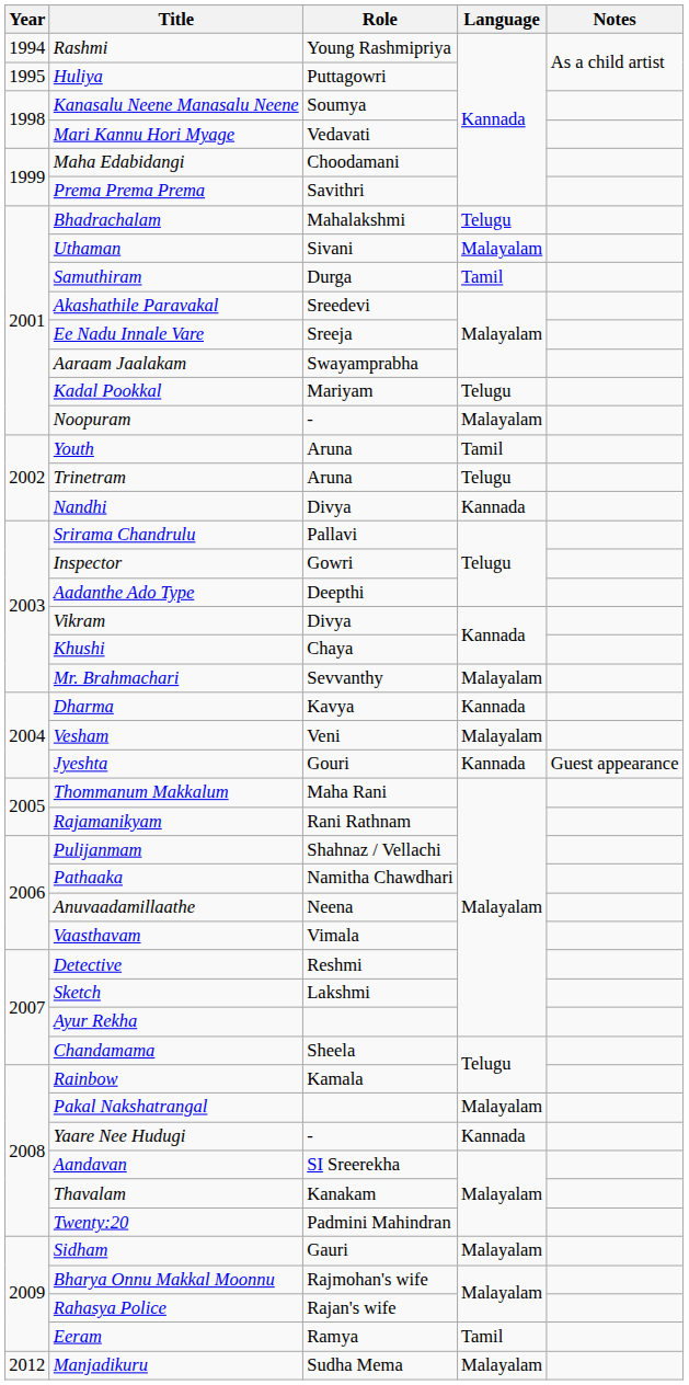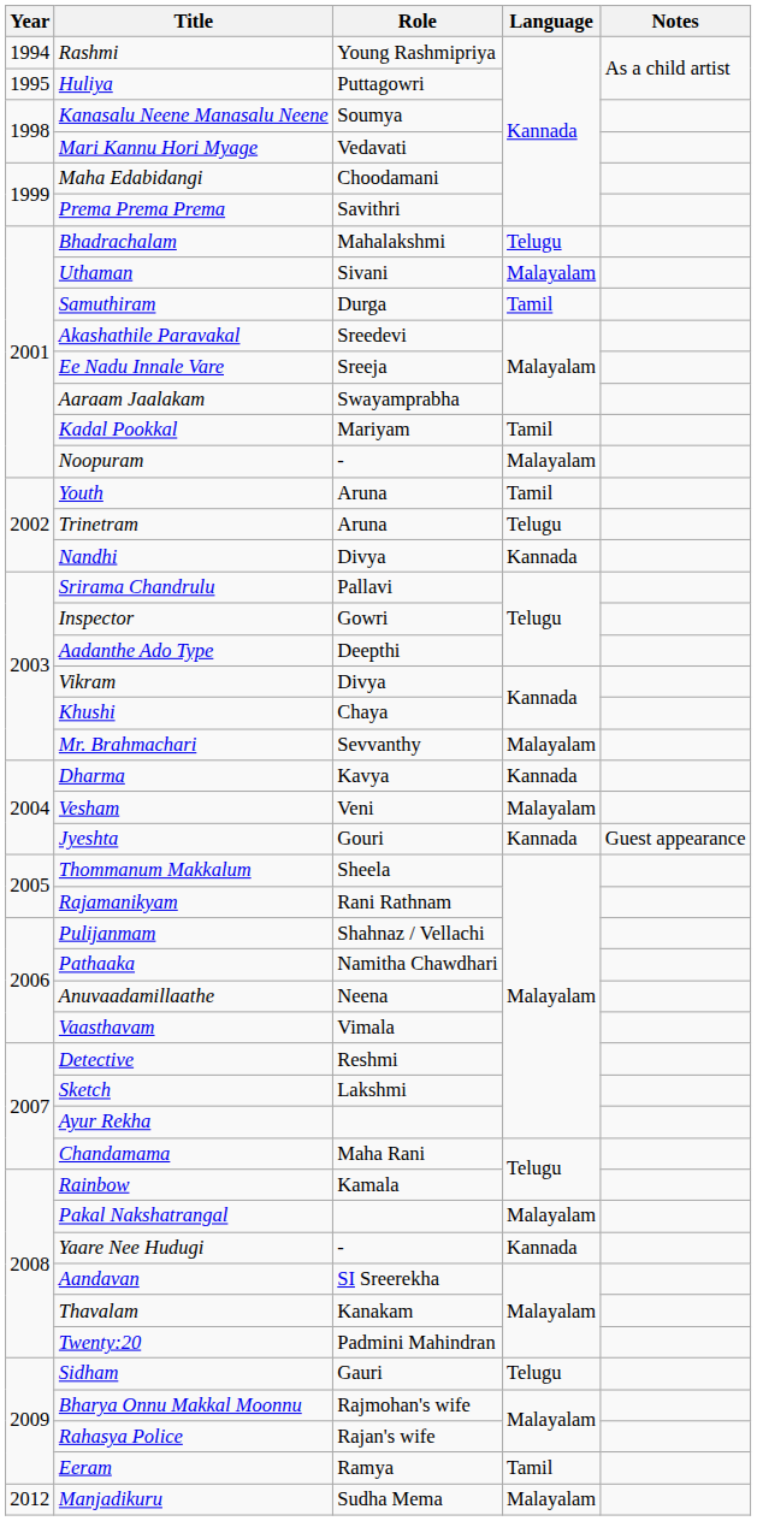 <table class="wikitable sortable" border="1">
 <tr style="background:#CCC; text-align:center;">
 <th>Year</th>
 <th>Title</th>
 <th>Role</th>
 <th>Language</th>
 <th>Notes</th>
 </tr>
 <tr>
 <td>1994</td>
 <td><em>Rashmi</em></td>
 <td>Young Rashmipriya</td>
 <td rowspan="6"><a href='#'>Kannada</a></td>
 <td rowspan="2">As a child artist</td>
 </tr>
 <tr>
 <td>1995</td>
 <td><em><a href='#'>Huliya</a></em></td>
 <td>Puttagowri</td>
 </tr>
 <tr>
 <td rowspan="2">1998</td>
 <td><em><a href='#'>Kanasalu Neene Manasalu Neene</a></em></td>
 <td>Soumya</td>
 <td></td>
 </tr>
 <tr>
 <td><em><a href='#'>Mari Kannu Hori Myage</a></em></td>
 <td>Vedavati</td>
 <td></td>
 </tr>
 <tr>
 <td rowspan="2">1999</td>
 <td><em>Maha Edabidangi</em></td>
 <td>Choodamani</td>
 <td></td>
 </tr>
 <tr>
 <td><em><a href='#'>Prema Prema Prema</a></em></td>
 <td>Savithri</td>
 <td></td>
 </tr>
 <tr>
 <td rowspan="8">2001</td>
 <td><em><a href='#'>Bhadrachalam</a></em></td>
 <td>Mahalakshmi</td>
 <td><a href='#'>Telugu</a></td>
 <td></td>
 </tr>
 <tr>
 <td><em><a href='#'>Uthaman</a></em></td>
 <td>Sivani</td>
 <td><a href='#'>Malayalam</a></td>
 <td></td>
 </tr>
 <tr>
 <td><em><a href='#'>Samuthiram</a></em></td>
 <td>Durga</td>
 <td><a href='#'>Tamil</a></td>
 <td></td>
 </tr>
 <tr>
 <td><em><a href='#'>Akashathile Paravakal</a></em></td>
 <td>Sreedevi</td>
 <td rowspan="3">Malayalam</td>
 <td></td>
 </tr>
 <tr>
 <td><em><a href='#'>Ee Nadu Innale Vare</a></em></td>
 <td>Sreeja</td>
 <td></td>
 </tr>
 <tr>
 <td><em>Aaraam Jaalakam</em></td>
 <td>Swayamprabha</td>
 <td></td>
 </tr>
 <tr>
 <td><em><a href='#'>Kadal Pookkal</a></em></td>
 <td>Mariyam</td>
-<td>Telugu</td>
+<td>Tamil</td>
 <td></td>
 </tr>
 <tr>
 <td><em>Noopuram</em></td>
 <td>-</td>
 <td>Malayalam</td>
 <td></td>
 </tr>
 <tr>
 <td rowspan="3">2002</td>
 <td><em><a href='#'>Youth</a></em></td>
 <td>Aruna</td>
 <td>Tamil</td>
 <td></td>
 </tr>
 <tr>
 <td><em>Trinetram</em></td>
 <td>Aruna</td>
 <td>Telugu</td>
 <td></td>
 </tr>
 <tr>
 <td><em><a href='#'>Nandhi</a></em></td>
 <td>Divya</td>
 <td>Kannada</td>
 <td></td>
 </tr>
 <tr>
 <td rowspan="6">2003</td>
 <td><em><a href='#'>Srirama Chandrulu</a></em></td>
 <td>Pallavi</td>
 <td rowspan="3">Telugu</td>
 <td></td>
 </tr>
 <tr>
 <td><em>Inspector</em></td>
 <td>Gowri</td>
 <td></td>
 </tr>
 <tr>
 <td><em><a href='#'>Aadanthe Ado Type</a></em></td>
 <td>Deepthi</td>
 <td></td>
 </tr>
 <tr>
 <td><em>Vikram</em></td>
 <td>Divya</td>
 <td rowspan="2">Kannada</td>
 <td></td>
 </tr>
 <tr>
 <td><em><a href='#'>Khushi</a></em></td>
 <td>Chaya</td>
 <td></td>
 </tr>
 <tr>
 <td><em><a href='#'>Mr. Brahmachari</a></em></td>
 <td>Sevvanthy</td>
 <td>Malayalam</td>
 <td></td>
 </tr>
 <tr>
 <td rowspan="3">2004</td>
 <td><em><a href='#'>Dharma</a></em></td>
 <td>Kavya</td>
 <td>Kannada</td>
 <td></td>
 </tr>
 <tr>
 <td><em><a href='#'>Vesham</a></em></td>
 <td>Veni</td>
 <td>Malayalam</td>
 <td></td>
 </tr>
 <tr>
 <td><em><a href='#'>Jyeshta</a></em></td>
 <td>Gouri</td>
 <td>Kannada</td>
 <td>Guest appearance</td>
 </tr>
 <tr>
 <td rowspan="2">2005</td>
 <td><em><a href='#'>Thommanum Makkalum</a></em></td>
-<td>Maha Rani</td>
+<td>Sheela</td>
 <td rowspan="9">Malayalam</td>
 <td></td>
 </tr>
 <tr>
 <td><em><a href='#'>Rajamanikyam</a></em></td>
 <td>Rani Rathnam</td>
 <td></td>
 </tr>
 <tr>
 <td rowspan="4">2006</td>
 <td><em><a href='#'>Pulijanmam</a></em></td>
 <td>Shahnaz / Vellachi</td>
 <td></td>
 </tr>
 <tr>
 <td><em><a href='#'>Pathaaka</a></em></td>
 <td>Namitha Chawdhari</td>
 <td></td>
 </tr>
 <tr>
 <td><em>Anuvaadamillaathe</em></td>
 <td>Neena</td>
 <td></td>
 </tr>
 <tr>
 <td><em><a href='#'>Vaasthavam</a></em></td>
 <td>Vimala</td>
 <td></td>
 </tr>
 <tr>
 <td rowspan="4">2007</td>
 <td><em><a href='#'>Detective</a></em></td>
 <td>Reshmi</td>
 <td></td>
 </tr>
 <tr>
 <td><em><a href='#'>Sketch</a></em></td>
 <td>Lakshmi</td>
 <td></td>
 </tr>
 <tr>
 <td><em><a href='#'>Ayur Rekha</a></em></td>
 <td></td>
 <td></td>
 </tr>
 <tr>
 <td><em><a href='#'>Chandamama</a></em></td>
-<td>Sheela</td>
+<td>Maha Rani</td>
 <td rowspan="2">Telugu</td>
 <td></td>
 </tr>
 <tr>
 <td rowspan="6">2008</td>
 <td><em><a href='#'>Rainbow</a></em></td>
 <td>Kamala</td>
 <td></td>
 </tr>
 <tr>
 <td><em><a href='#'>Pakal Nakshatrangal</a></em></td>
 <td></td>
 <td>Malayalam</td>
 <td></td>
 </tr>
 <tr>
 <td><em>Yaare Nee Hudugi</em></td>
 <td>-</td>
 <td>Kannada</td>
 <td></td>
 </tr>
 <tr>
 <td><em><a href='#'>Aandavan</a></em></td>
 <td><a href='#'>SI</a> Sreerekha</td>
 <td rowspan="3">Malayalam</td>
 <td></td>
 </tr>
 <tr>
 <td><em>Thavalam</em></td>
 <td>Kanakam</td>
 <td></td>
 </tr>
 <tr>
 <td><em><a href='#'>Twenty:20</a></em></td>
 <td>Padmini Mahindran</td>
 <td></td>
 </tr>
 <tr>
 <td rowspan="4">2009</td>
 <td><em><a href='#'>Sidham</a></em></td>
 <td>Gauri</td>
-<td>Malayalam</td>
+<td>Telugu</td>
 <td></td>
 </tr>
 <tr>
 <td><em><a href='#'>Bharya Onnu Makkal Moonnu</a></em></td>
 <td>Rajmohan's wife</td>
 <td rowspan="2">Malayalam</td>
 <td></td>
 </tr>
 <tr>
 <td><em><a href='#'>Rahasya Police</a></em></td>
 <td>Rajan's wife</td>
 <td></td>
 </tr>
 <tr>
 <td><em><a href='#'>Eeram</a></em></td>
 <td>Ramya</td>
 <td>Tamil</td>
 <td></td>
 </tr>
 <tr>
 <td>2012</td>
 <td><em><a href='#'>Manjadikuru</a></em></td>
 <td>Sudha Mema</td>
 <td>Malayalam</td>
 <td></td>
 </tr>
 </table>
